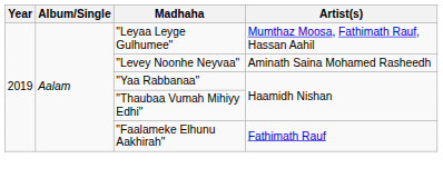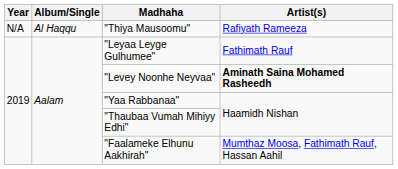 <table class="wikitable">
 <tr>
 <th>Year</th>
 <th>Album/Single</th>
 <th>Madhaha</th>
 <th>Artist(s)</th>
 </tr>
 <tr>
+<td>N/A</td>
+<td scope="row"><em>Al Haqqu</em></td>
+<td>"Thiya Mausoomu"</td>
+<td><a href='#'>Rafiyath Rameeza</a></td>
+</tr>
+<tr>
 <td rowspan="5">2019</td>
 <td rowspan="5" scope="row"><em>Aalam</em></td>
 <td>"Leyaa Leyge Gulhumee"</td>
-<td><a href='#'>Mumthaz Moosa</a>, <a href='#'>Fathimath Rauf</a>, Hassan Aahil</td>
+<td><a href='#'>Fathimath Rauf</a></td>
 </tr>
 <tr>
 <td>"Levey Noonhe Neyvaa"</td>
-<td>Aminath Saina Mohamed Rasheedh</td>
+<td><strong>Aminath Saina Mohamed Rasheedh</strong></td>
 </tr>
 <tr>
 <td>"Yaa Rabbanaa"</td>
 <td rowspan="2">Haamidh Nishan</td>
 </tr>
 <tr>
 <td>"Thaubaa Vumah Mihiyy Edhi"</td>
 </tr>
 <tr>
 <td>"Faalameke Elhunu Aakhirah"</td>
-<td><a href='#'>Fathimath Rauf</a></td>
+<td><a href='#'>Mumthaz Moosa</a>, <a href='#'>Fathimath Rauf</a>, Hassan Aahil</td>
 </tr>
 </table>
